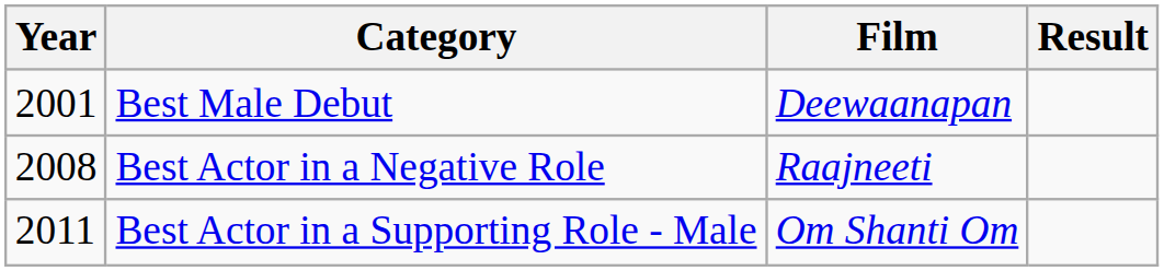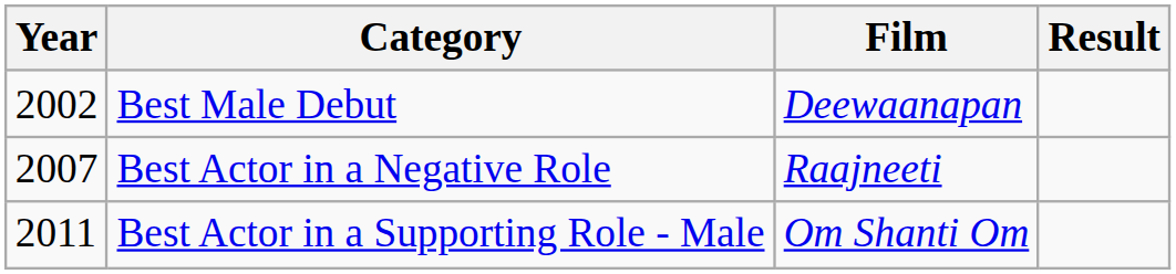 <table class="wikitable">
 <tr>
 <th>Year</th>
 <th>Category</th>
 <th>Film</th>
 <th>Result</th>
 </tr>
 <tr>
-<td>2001</td>
+<td>2002</td>
 <td><a href='#'>Best Male Debut</a></td>
 <td><em><a href='#'>Deewaanapan</a></em></td>
 <td></td>
 </tr>
 <tr>
-<td>2008</td>
+<td>2007</td>
 <td><a href='#'>Best Actor in a Negative Role</a></td>
 <td><em><a href='#'>Raajneeti</a></em></td>
 <td></td>
 </tr>
 <tr>
 <td>2011</td>
 <td><a href='#'>Best Actor in a Supporting Role - Male</a></td>
 <td><em><a href='#'>Om Shanti Om</a></em></td>
 <td></td>
 </tr>
 </table>
